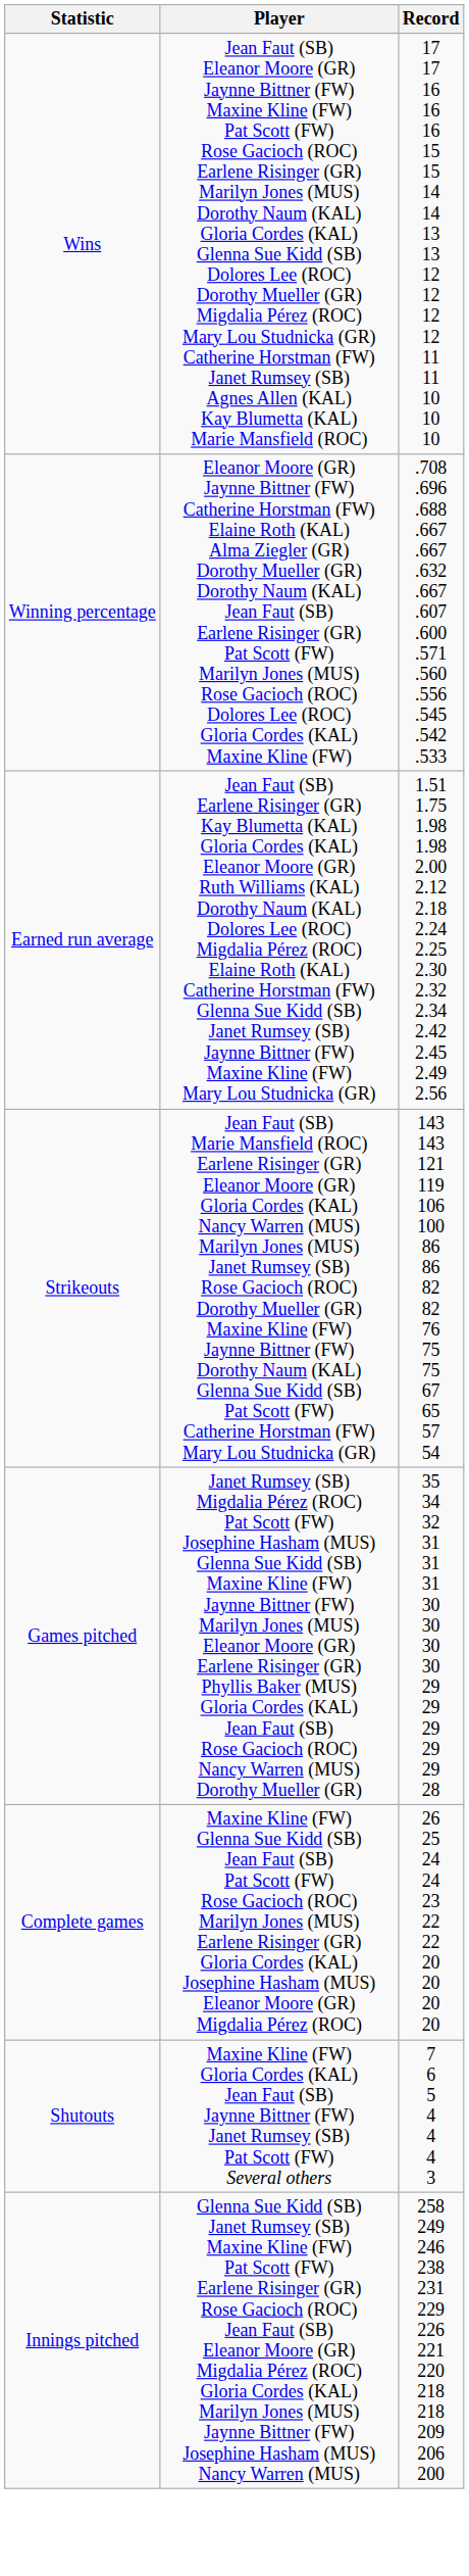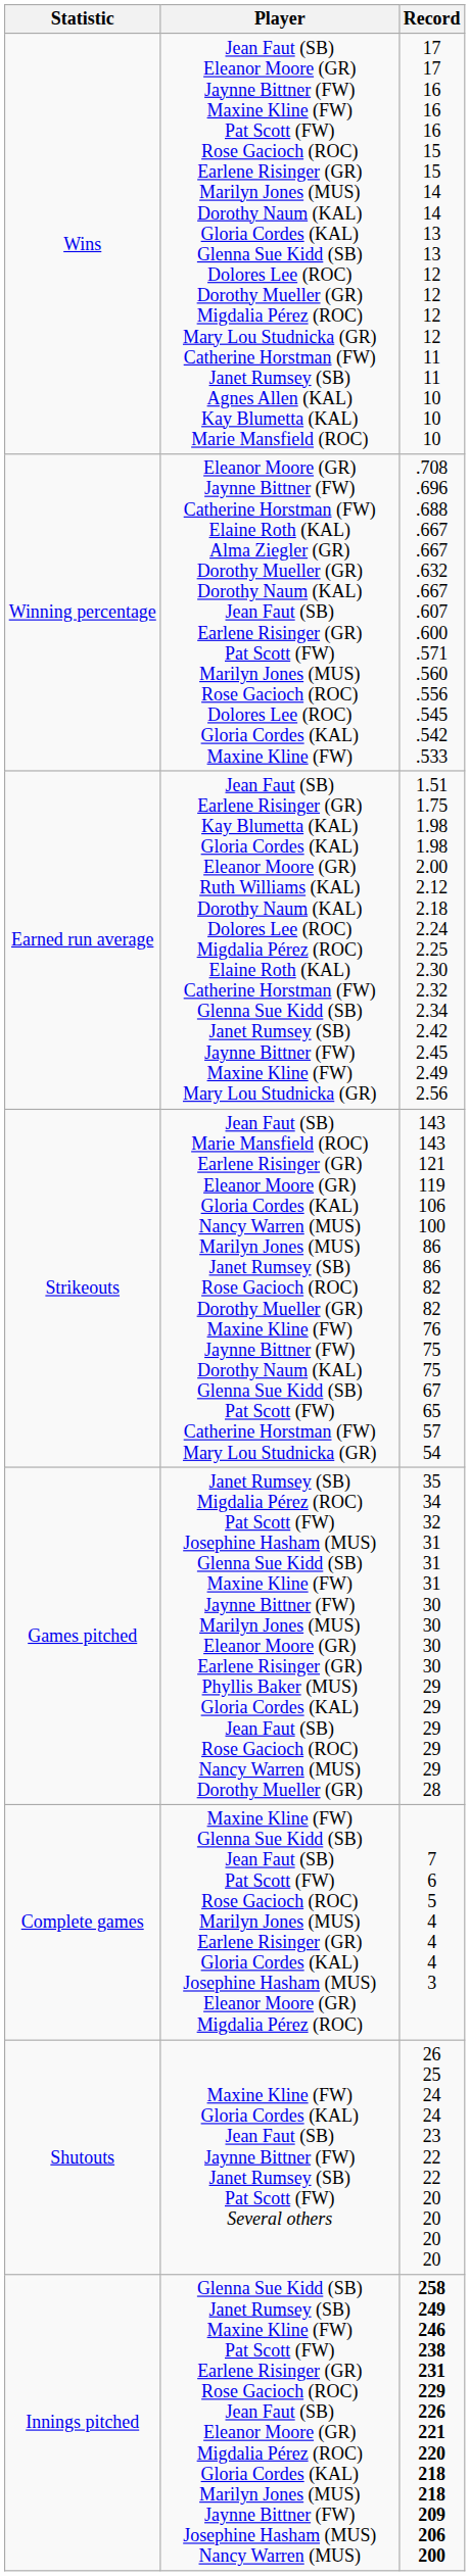 <table class="wikitable">
 <tr>
 <th>Statistic</th>
 <th>Player</th>
 <th>Record</th>
 </tr>
 <tr align=center>
 <td><a href='#'>Wins</a></td>
 <td><a href='#'>Jean Faut</a> (SB)<br><a href='#'>Eleanor Moore</a> (GR)<br><a href='#'>Jaynne Bittner</a> (FW)<br><a href='#'>Maxine Kline</a> (FW)<br><a href='#'>Pat Scott</a> (FW)<br><a href='#'>Rose Gacioch</a> (ROC)<br><a href='#'>Earlene Risinger</a> (GR)<br><a href='#'>Marilyn Jones</a>  (MUS)<br><a href='#'>Dorothy Naum</a> (KAL)<br><a href='#'>Gloria Cordes</a> (KAL)<br><a href='#'>Glenna Sue Kidd</a> (SB)<br><a href='#'>Dolores Lee</a> (ROC)<br><a href='#'>Dorothy Mueller</a> (GR)<br><a href='#'>Migdalia Pérez</a> (ROC)<br>    <a href='#'>Mary Lou Studnicka</a> (GR)    <br><a href='#'>Catherine Horstman</a> (FW)<br><a href='#'>Janet Rumsey</a> (SB)<br><a href='#'>Agnes Allen</a> (KAL)<br><a href='#'>Kay Blumetta</a> (KAL)<br><a href='#'>Marie Mansfield</a> (ROC)</td>
 <td>17 <br> 17 <br> 16 <br> 16 <br> 16 <br> 15 <br> 15 <br> 14 <br> 14 <br> 13 <br> 13 <br> 12 <br> 12 <br> 12 <br> 12 <br> 11 <br> 11 <br> 10 <br> 10 <br> 10</td>
 </tr>
 <tr align=center>
 <td><a href='#'>Winning percentage</a></td>
 <td><a href='#'>Eleanor Moore</a> (GR)<br><a href='#'>Jaynne Bittner</a> (FW)<br><a href='#'>Catherine Horstman</a> (FW)<br><a href='#'>Elaine Roth</a> (KAL)<br><a href='#'>Alma Ziegler</a> (GR)<br><a href='#'>Dorothy Mueller</a> (GR)<br><a href='#'>Dorothy Naum</a> (KAL)<br><a href='#'>Jean Faut</a> (SB)<br><a href='#'>Earlene Risinger</a> (GR)<br><a href='#'>Pat Scott</a> (FW)<br><a href='#'>Marilyn Jones</a>  (MUS)<br><a href='#'>Rose Gacioch</a> (ROC)<br><a href='#'>Dolores Lee</a> (ROC)<br><a href='#'>Gloria Cordes</a> (KAL)<br><a href='#'>Maxine Kline</a> (FW)<br></td>
 <td>.708 <br> .696 <br> .688 <br> .667 <br> .667 <br> .632 <br> .667 <br> .607 <br> .600 <br> .571 <br> .560 <br> .556 <br> .545 <br> .542 <br> .533</td>
 </tr>
 <tr align=center>
 <td><a href='#'>Earned run average</a></td>
 <td><a href='#'>Jean Faut</a> (SB)<br><a href='#'>Earlene Risinger</a> (GR)<br><a href='#'>Kay Blumetta</a> (KAL)<br><a href='#'>Gloria Cordes</a> (KAL)<br><a href='#'>Eleanor Moore</a> (GR)<br><a href='#'>Ruth Williams</a> (KAL)<br><a href='#'>Dorothy Naum</a> (KAL)<br><a href='#'>Dolores Lee</a> (ROC)<br><a href='#'>Migdalia Pérez</a> (ROC)<br><a href='#'>Elaine Roth</a> (KAL)<br><a href='#'>Catherine Horstman</a> (FW)<br><a href='#'>Glenna Sue Kidd</a> (SB)<br><a href='#'>Janet Rumsey</a> (SB)<br><a href='#'>Jaynne Bittner</a> (FW)<br><a href='#'>Maxine Kline</a> (FW)<br><a href='#'>Mary Lou Studnicka</a> (GR)</td>
 <td>1.51 <br> 1.75 <br> 1.98 <br> 1.98 <br> 2.00 <br> 2.12 <br> 2.18 <br> 2.24 <br> 2.25 <br> 2.30 <br> 2.32 <br> 2.34 <br> 2.42  <br> 2.45 <br> 2.49 <br> 2.56</td>
 </tr>
 <tr align=center>
 <td><a href='#'>Strikeouts</a></td>
 <td><a href='#'>Jean Faut</a> (SB)<br><a href='#'>Marie Mansfield</a> (ROC)<br><a href='#'>Earlene Risinger</a> (GR)<br><a href='#'>Eleanor Moore</a> (GR)<br><a href='#'>Gloria Cordes</a> (KAL)<br><a href='#'>Nancy Warren</a> (MUS)<br><a href='#'>Marilyn Jones</a>  (MUS)<br><a href='#'>Janet Rumsey</a> (SB)<br><a href='#'>Rose Gacioch</a> (ROC)<br><a href='#'>Dorothy Mueller</a> (GR)<br><a href='#'>Maxine Kline</a> (FW)<br><a href='#'>Jaynne Bittner</a> (FW)<br><a href='#'>Dorothy Naum</a> (KAL)<br><a href='#'>Glenna Sue Kidd</a> (SB)<br><a href='#'>Pat Scott</a> (FW)<br><a href='#'>Catherine Horstman</a> (FW)<br><a href='#'>Mary Lou Studnicka</a> (GR)</td>
 <td>143 <br> 143 <br> 121 <br> 119 <br> 106 <br> 100 <br> 86 <br> 86 <br> 82 <br> 82 <br> 76 <br> 75 <br> 75 <br> 67 <br> 65 <br> 57 <br> 54</td>
 </tr>
 <tr align=center>
 <td><a href='#'>Games pitched</a></td>
 <td><a href='#'>Janet Rumsey</a> (SB)<br><a href='#'>Migdalia Pérez</a> (ROC)<br><a href='#'>Pat Scott</a> (FW)<br><a href='#'>Josephine Hasham</a> (MUS)<br><a href='#'>Glenna Sue Kidd</a> (SB)<br><a href='#'>Maxine Kline</a> (FW)<br><a href='#'>Jaynne Bittner</a> (FW)<br><a href='#'>Marilyn Jones</a>  (MUS)<br><a href='#'>Eleanor Moore</a> (GR)<br><a href='#'>Earlene Risinger</a> (GR)<br><a href='#'>Phyllis Baker</a> (MUS)<br><a href='#'>Gloria Cordes</a> (KAL)<br><a href='#'>Jean Faut</a> (SB)<br><a href='#'>Rose Gacioch</a> (ROC)<br><a href='#'>Nancy Warren</a> (MUS)<br><a href='#'>Dorothy Mueller</a> (GR)</td>
 <td>35 <br> 34 <br> 32 <br> 31 <br> 31 <br> 31 <br> 30 <br> 30 <br> 30 <br> 30 <br> 29 <br> 29 <br> 29 <br> 29 <br> 29 <br> 28</td>
 </tr>
 <tr align=center>
 <td><a href='#'>Complete games</a></td>
 <td><a href='#'>Maxine Kline</a> (FW)<br><a href='#'>Glenna Sue Kidd</a> (SB)<br><a href='#'>Jean Faut</a> (SB)<br><a href='#'>Pat Scott</a> (FW)<br><a href='#'>Rose Gacioch</a> (ROC)<br><a href='#'>Marilyn Jones</a>  (MUS)<br><a href='#'>Earlene Risinger</a> (GR)<br><a href='#'>Gloria Cordes</a> (KAL)<br><a href='#'>Josephine Hasham</a> (MUS)<br><a href='#'>Eleanor Moore</a> (GR)<br><a href='#'>Migdalia Pérez</a> (ROC)</td>
-<td>26 <br> 25 <br> 24<br> 24 <br> 23 <br> 22 <br> 22 <br> 20 <br> 20 <br> 20 <br> 20</td>
+<td>7 <br> 6 <br> 5 <br> 4 <br> 4 <br> 4 <br> 3</td>
 </tr>
 <tr align=center>
 <td><a href='#'>Shutouts</a></td>
 <td><a href='#'>Maxine Kline</a> (FW)<br><a href='#'>Gloria Cordes</a> (KAL)<br><a href='#'>Jean Faut</a> (SB)<br><a href='#'>Jaynne Bittner</a> (FW)<br><a href='#'>Janet Rumsey</a> (SB)<br><a href='#'>Pat Scott</a> (FW)<br><em>Several others</em></td>
-<td>7 <br> 6 <br> 5 <br> 4 <br> 4 <br> 4 <br> 3</td>
+<td>26 <br> 25 <br> 24<br> 24 <br> 23 <br> 22 <br> 22 <br> 20 <br> 20 <br> 20 <br> 20</td>
 </tr>
 <tr align=center>
 <td><a href='#'>Innings pitched</a></td>
 <td><a href='#'>Glenna Sue Kidd</a> (SB)<br><a href='#'>Janet Rumsey</a> (SB)<br><a href='#'>Maxine Kline</a> (FW)<br><a href='#'>Pat Scott</a> (FW)<br><a href='#'>Earlene Risinger</a> (GR)<br><a href='#'>Rose Gacioch</a> (ROC)<br><a href='#'>Jean Faut</a> (SB)<br><a href='#'>Eleanor Moore</a> (GR)<br><a href='#'>Migdalia Pérez</a> (ROC)<br><a href='#'>Gloria Cordes</a> (KAL)<br><a href='#'>Marilyn Jones</a>  (MUS)<br><a href='#'>Jaynne Bittner</a> (FW)<br><a href='#'>Josephine Hasham</a> (MUS)<br><a href='#'>Nancy Warren</a> (MUS)</td>
-<td>258 <br> 249 <br> 246 <br> 238 <br> 231 <br> 229 <br> 226 <br> 221 <br> 220 <br> 218 <br> 218 <br> 209 <br> 206 <br> 200</td>
+<td><strong>258 <br> 249 <br> 246 <br> 238 <br> 231 <br> 229 <br> 226 <br> 221 <br> 220 <br> 218 <br> 218 <br> 209 <br> 206 <br> 200</strong></td>
 </tr>
 </table>
